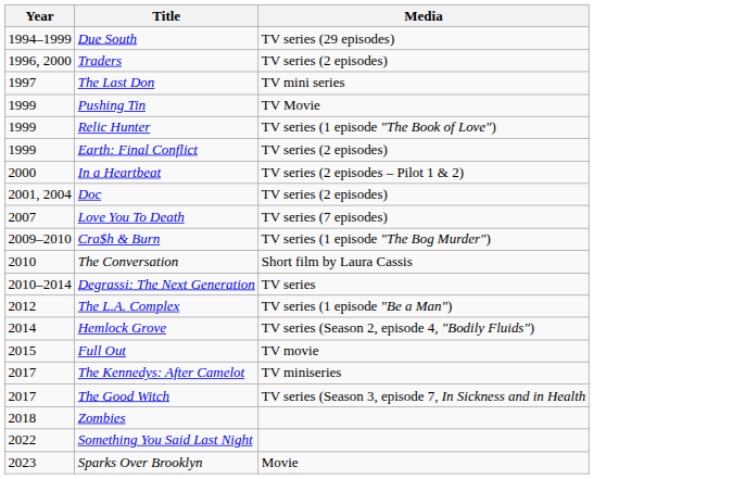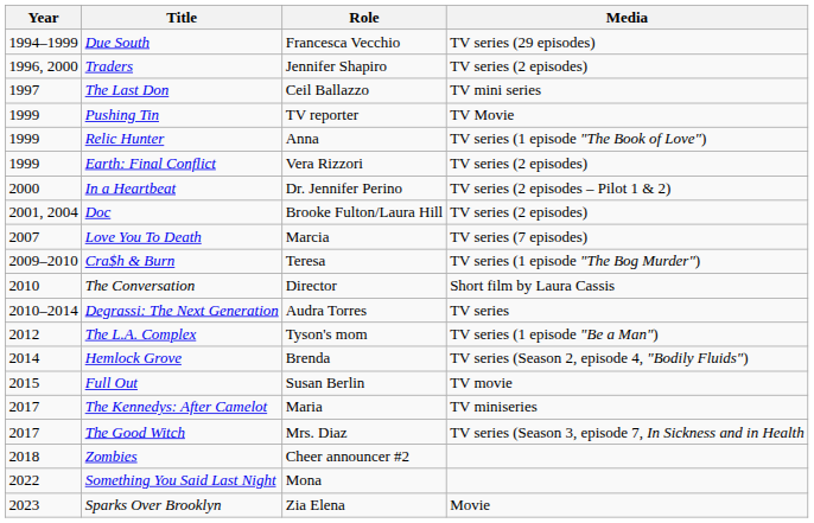 <table class="wikitable sortable">
 <tr>
 <th>Year</th>
 <th>Title</th>
+<th>Role</th>
 <th>Media</th>
 </tr>
 <tr>
 <td>1994–1999</td>
 <td><em><a href='#'>Due South</a></em></td>
+<td>Francesca Vecchio</td>
 <td>TV series (29 episodes)</td>
 </tr>
 <tr>
 <td>1996, 2000</td>
 <td><em><a href='#'>Traders</a></em></td>
+<td>Jennifer Shapiro</td>
 <td>TV series (2 episodes)</td>
 </tr>
 <tr>
 <td>1997</td>
 <td data-sort-value="Last Don, The"><em><a href='#'>The Last Don</a></em></td>
+<td>Ceil Ballazzo</td>
 <td>TV mini series</td>
 </tr>
 <tr>
 <td>1999</td>
 <td><em><a href='#'>Pushing Tin</a></em></td>
+<td>TV reporter</td>
 <td>TV Movie</td>
 </tr>
 <tr>
 <td>1999</td>
 <td><em><a href='#'>Relic Hunter</a></em></td>
+<td>Anna</td>
 <td>TV series (1 episode <em>"The Book of Love"</em>)</td>
 </tr>
 <tr>
 <td>1999</td>
 <td><em><a href='#'>Earth: Final Conflict</a></em></td>
+<td>Vera Rizzori</td>
 <td>TV series (2 episodes)</td>
 </tr>
 <tr>
 <td>2000</td>
 <td><em><a href='#'>In a Heartbeat</a></em></td>
+<td>Dr. Jennifer Perino</td>
 <td>TV series (2 episodes – Pilot 1 & 2)</td>
 </tr>
 <tr>
 <td>2001, 2004</td>
 <td><em><a href='#'>Doc</a></em></td>
+<td>Brooke Fulton/Laura Hill</td>
 <td>TV series (2 episodes)</td>
 </tr>
 <tr>
 <td>2007</td>
 <td><em><a href='#'>Love You To Death</a></em></td>
+<td>Marcia</td>
 <td>TV series (7 episodes)</td>
 </tr>
 <tr>
 <td>2009–2010</td>
 <td><em><a href='#'>Cra$h & Burn</a></em></td>
+<td>Teresa</td>
 <td>TV series (1 episode <em>"The Bog Murder"</em>)</td>
 </tr>
 <tr>
 <td>2010</td>
 <td data-sort-value="Conversation, The"><em>The Conversation</em></td>
+<td>Director</td>
 <td>Short film by Laura Cassis</td>
 </tr>
 <tr>
 <td>2010–2014</td>
 <td><em><a href='#'>Degrassi: The Next Generation</a></em></td>
+<td>Audra Torres</td>
 <td>TV series</td>
 </tr>
 <tr>
 <td>2012</td>
 <td data-sort-value="L.A. Complex, The"><em><a href='#'>The L.A. Complex</a></em></td>
+<td>Tyson's mom</td>
 <td>TV series (1 episode <em>"Be a Man"</em>)</td>
 </tr>
 <tr>
 <td>2014</td>
 <td><em><a href='#'>Hemlock Grove</a></em></td>
+<td>Brenda</td>
 <td>TV series (Season 2, episode 4, <em>"Bodily Fluids"</em>)</td>
 </tr>
 <tr>
 <td>2015</td>
 <td><em><a href='#'>Full Out</a></em></td>
+<td>Susan Berlin</td>
 <td>TV movie</td>
 </tr>
 <tr>
 <td>2017</td>
 <td data-sort-value="Kennedys: After Camelot, The"><em><a href='#'>The Kennedys: After Camelot</a></em></td>
+<td>Maria</td>
 <td>TV miniseries</td>
 </tr>
 <tr>
 <td>2017</td>
 <td data-sort-value="Good Witch, The"><em><a href='#'>The Good Witch</a></em></td>
+<td>Mrs. Diaz</td>
 <td>TV series (Season 3, episode 7, <em>In Sickness and in Health</em></td>
 </tr>
 <tr>
 <td>2018</td>
 <td><em><a href='#'>Zombies</a></em></td>
+<td>Cheer announcer #2</td>
 <td></td>
 </tr>
 <tr>
 <td>2022</td>
 <td><em><a href='#'>Something You Said Last Night</a></em></td>
+<td>Mona</td>
 <td></td>
 </tr>
 <tr>
 <td>2023</td>
 <td><em>Sparks Over Brooklyn</em></td>
+<td>Zia Elena</td>
 <td>Movie</td>
 </tr>
 </table>
